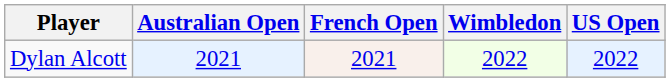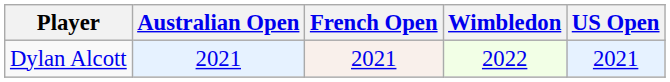 <table class="wikitable sortable" style="text-align:center">
 <tr>
 <th>Player</th>
 <th><a href='#'>Australian Open</a></th>
 <th><a href='#'>French Open</a></th>
 <th><a href='#'>Wimbledon</a></th>
 <th><a href='#'>US Open</a></th>
 </tr>
 <tr>
 <td style="text-align:left;"> <a href='#'>Dylan Alcott</a></td>
 <td style="background: #e6f2ff;"><a href='#'>2021</a></td>
 <td style="background: #f9f0eb;"><a href='#'>2021</a></td>
 <td style="background: #f2ffe6;"><a href='#'>2022</a></td>
-<td style="background: #e6f2ff;"><a href='#'>2022</a></td>
+<td style="background: #e6f2ff;"><a href='#'>2021</a></td>
 </tr>
 </table>
